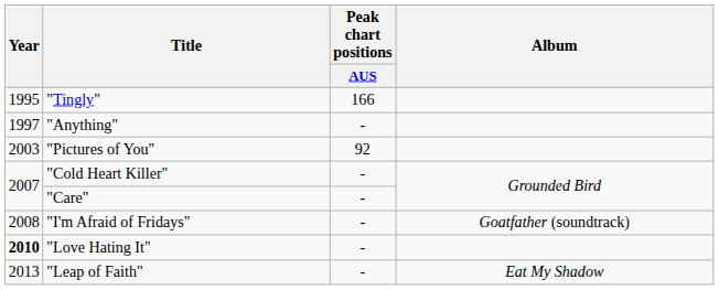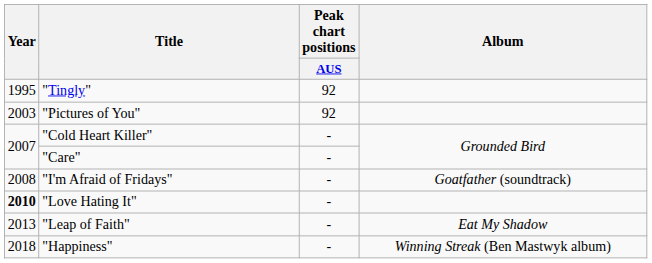 <table class="wikitable" style="text-align:center;">
 <tr>
 <th scope="col" rowspan="2" style="width:1em;">Year</th>
 <th scope="col" rowspan="2" style="width:18em;">Title</th>
 <th scope="col" colspan="1">Peak chart positions</th>
 <th scope="col" rowspan="2" style="width:20em;">Album</th>
 </tr>
 <tr>
 <th scope="col" style="width:3em;font-size:90%;"><a href='#'>AUS</a></th>
 </tr>
 <tr>
 <td>1995</td>
 <td align="left">"<a href='#'>Tingly</a>" <br></td>
-<td>166</td>
-<td></td>
-</tr>
-<tr>
-<td>1997</td>
-<td align="left">"Anything" <br> </td>
-<td>-</td>
+<td>92</td>
 <td></td>
 </tr>
 <tr>
 <td>2003</td>
 <td align="left">"Pictures of You"</td>
 <td>92</td>
 <td></td>
 </tr>
 <tr>
 <td rowspan="2">2007</td>
 <td align="left">"Cold Heart Killer"</td>
 <td>-</td>
 <td rowspan="2"><em>Grounded Bird</em></td>
 </tr>
 <tr>
 <td align="left">"Care"</td>
 <td>-</td>
 </tr>
 <tr>
 <td>2008</td>
 <td align="left">"I'm Afraid of Fridays"</td>
 <td>-</td>
 <td><em>Goatfather</em> (soundtrack)</td>
 </tr>
 <tr>
 <td><strong>2010</strong></td>
 <td align="left">"Love Hating It"</td>
 <td>-</td>
 <td></td>
 </tr>
 <tr>
 <td>2013</td>
 <td align="left">"Leap of Faith" <br></td>
 <td>-</td>
 <td><em>Eat My Shadow</em></td>
 </tr>
+<tr>
+<td>2018</td>
+<td align="left">"Happiness" <br></td>
+<td>-</td>
+<td><em>Winning Streak</em> (Ben Mastwyk album)</td>
+</tr>
 </table>
